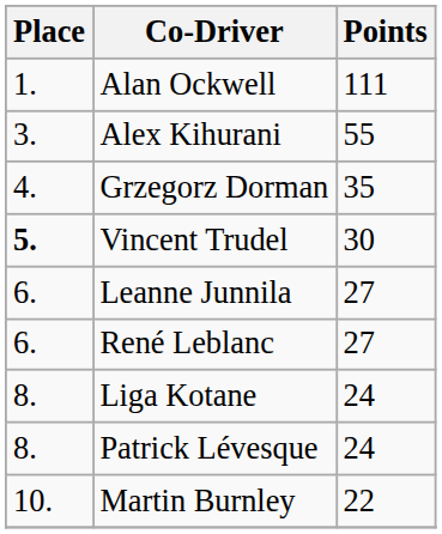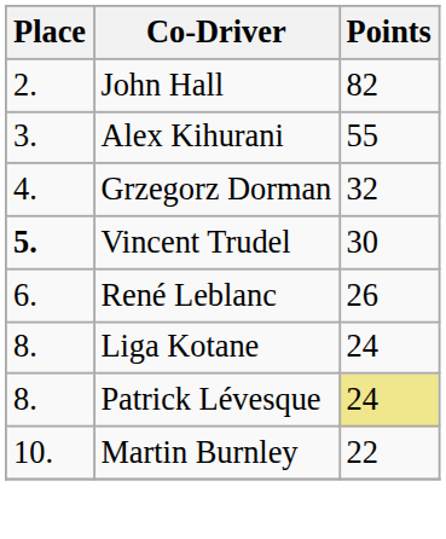 <table class="wikitable sortable" style="font-size: 90%;">
 <tr>
 <th>Place</th>
 <th>Co-Driver</th>
 <th>Points</th>
 </tr>
 <tr>
-<td>1.</td>
-<td>Alan Ockwell</td>
-<td>111</td>
+<td>2.</td>
+<td>John Hall</td>
+<td>82</td>
 </tr>
 <tr>
 <td>3.</td>
 <td>Alex Kihurani</td>
 <td>55</td>
 </tr>
 <tr>
 <td>4.</td>
 <td>Grzegorz Dorman</td>
-<td>35</td>
+<td>32</td>
 </tr>
 <tr>
 <td><strong>5.</strong></td>
 <td>Vincent Trudel</td>
 <td>30</td>
 </tr>
 <tr>
 <td>6.</td>
-<td>Leanne Junnila</td>
-<td>27</td>
-</tr>
-<tr>
-<td>6.</td>
 <td>René Leblanc</td>
-<td>27</td>
+<td>26</td>
 </tr>
 <tr>
 <td>8.</td>
 <td>Liga Kotane</td>
 <td>24</td>
 </tr>
 <tr>
 <td>8.</td>
 <td>Patrick Lévesque</td>
-<td>24</td>
+<td style="background: khaki;">24</td>
 </tr>
 <tr>
 <td>10.</td>
 <td>Martin Burnley</td>
 <td>22</td>
 </tr>
 <tr>
 </tr>
 </table>
